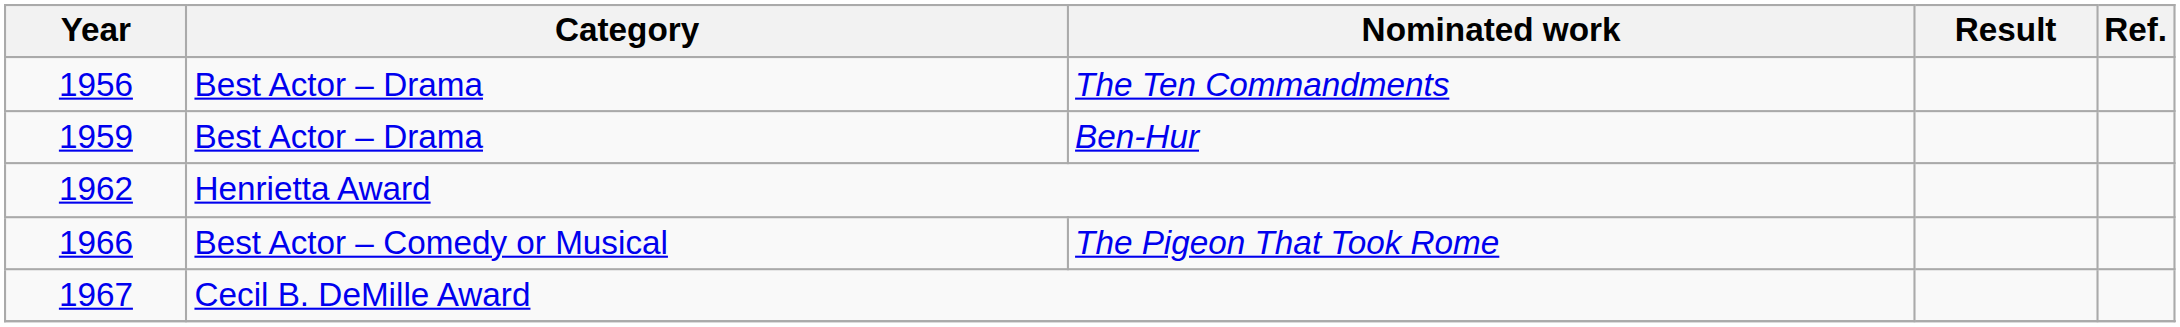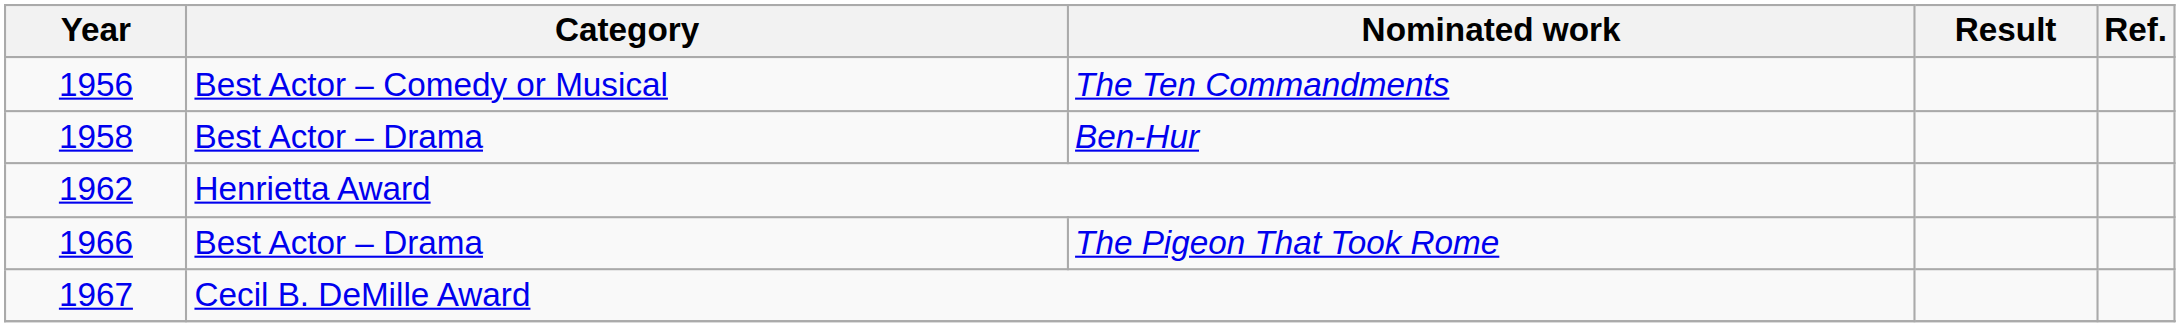 <table class=wikitable>
 <tr>
 <th scope="col" style="width:5em;">Year</th>
 <th scope="col" style="width:26em;">Category</th>
 <th scope="col" style="width:25em;">Nominated work</th>
 <th scope="col" style="width:5em;">Result</th>
 <th>Ref.</th>
 </tr>
 <tr>
 <td style="text-align:center;"><a href='#'>1956</a></td>
-<td><a href='#'>Best Actor – Drama</a></td>
+<td><a href='#'>Best Actor – Comedy or Musical</a></td>
 <td><em><a href='#'>The Ten Commandments</a></em></td>
 <td></td>
 <td></td>
 </tr>
 <tr>
-<td style="text-align:center;"><a href='#'>1959</a></td>
+<td style="text-align:center;"><a href='#'>1958</a></td>
 <td><a href='#'>Best Actor – Drama</a></td>
 <td><em><a href='#'>Ben-Hur</a></em></td>
 <td></td>
 <td></td>
 </tr>
 <tr>
 <td style="text-align:center;"><a href='#'>1962</a></td>
 <td colspan=2><a href='#'>Henrietta Award</a></td>
 <td></td>
 <td></td>
 </tr>
 <tr>
 <td style="text-align:center;"><a href='#'>1966</a></td>
-<td><a href='#'>Best Actor – Comedy or Musical</a></td>
+<td><a href='#'>Best Actor – Drama</a></td>
 <td><em><a href='#'>The Pigeon That Took Rome</a></em></td>
 <td></td>
 <td></td>
 </tr>
 <tr>
 <td style="text-align:center;"><a href='#'>1967</a></td>
 <td colspan=2><a href='#'>Cecil B. DeMille Award</a></td>
 <td></td>
 <td></td>
 </tr>
 <tr>
 </tr>
 </table>
